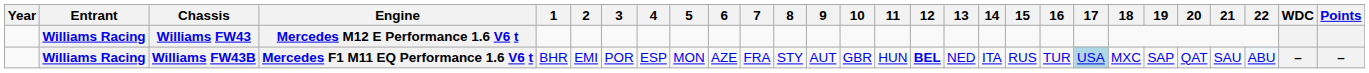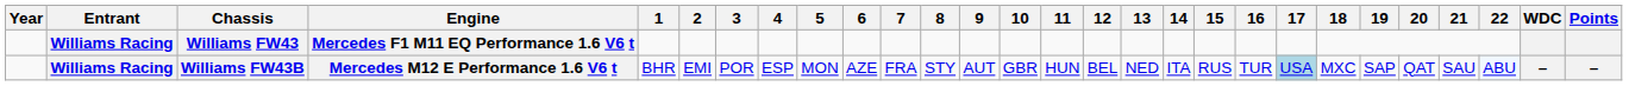 <table class="wikitable" style="font-size: 85%; text-align: center">
 <tr>
 <th>Year</th>
 <th>Entrant</th>
 <th>Chassis</th>
 <th>Engine</th>
 <th>1</th>
 <th>2</th>
 <th>3</th>
 <th>4</th>
 <th>5</th>
 <th>6</th>
 <th>7</th>
 <th>8</th>
 <th>9</th>
 <th>10</th>
 <th>11</th>
 <th>12</th>
 <th>13</th>
 <th>14</th>
 <th>15</th>
 <th>16</th>
 <th>17</th>
 <th>18</th>
 <th>19</th>
 <th>20</th>
 <th>21</th>
 <th>22</th>
 <th>WDC</th>
 <th><a href='#'>Points</a></th>
 </tr>
 <tr>
 <td id=2020R></td>
 <th nowrap><a href='#'>Williams Racing</a></th>
 <th nowrap><a href='#'>Williams</a> <a href='#'>FW43</a></th>
-<th nowrap><a href='#'>Mercedes</a> M12 E Performance 1.6 <a href='#'>V6</a> <a href='#'>t</a></th>
+<th nowrap><a href='#'>Mercedes</a> F1 M11 EQ Performance  1.6 <a href='#'>V6</a> <a href='#'>t</a></th>
 <td></td>
 <td></td>
 <td></td>
 <td></td>
 <td></td>
 <td></td>
 <td></td>
 <td></td>
 <td></td>
 <td></td>
 <td></td>
 <td></td>
 <td></td>
 <td></td>
 <td></td>
 <td></td>
 <td></td>
 <td colspan=5></td>
 <th></th>
 <th></th>
 </tr>
 <tr>
 <td id=2021R></td>
 <th nowrap><a href='#'>Williams Racing</a></th>
 <th nowrap><a href='#'>Williams</a> <a href='#'>FW43B</a></th>
-<th nowrap><a href='#'>Mercedes</a> F1 M11 EQ Performance  1.6 <a href='#'>V6</a> <a href='#'>t</a></th>
+<th nowrap><a href='#'>Mercedes</a> M12 E Performance 1.6 <a href='#'>V6</a> <a href='#'>t</a></th>
 <td><a href='#'>BHR</a></td>
 <td><a href='#'>EMI</a></td>
 <td><a href='#'>POR</a></td>
 <td><a href='#'>ESP</a></td>
 <td><a href='#'>MON</a></td>
 <td><a href='#'>AZE</a></td>
 <td><a href='#'>FRA</a></td>
 <td><a href='#'>STY</a></td>
 <td><a href='#'>AUT</a></td>
 <td><a href='#'>GBR</a></td>
 <td><a href='#'>HUN</a></td>
-<td><strong><a href='#'>BEL</a></strong></td>
+<td><a href='#'>BEL</a></td>
 <td><a href='#'>NED</a></td>
 <td><a href='#'>ITA</a></td>
 <td><a href='#'>RUS</a></td>
 <td><a href='#'>TUR</a></td>
 <td style="background: lightblue;"><a href='#'>USA</a></td>
 <td><a href='#'>MXC</a></td>
 <td><a href='#'>SAP</a></td>
 <td><a href='#'>QAT</a></td>
 <td><a href='#'>SAU</a></td>
 <td style="background:#F1F8FF;"><a href='#'>ABU</a><br></td>
 <th>–</th>
 <th>–</th>
 </tr>
 </table>
